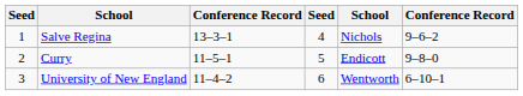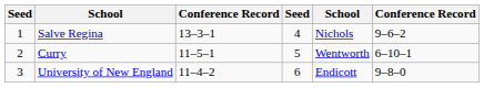 <table class="wikitable">
 <tr>
 <th>Seed</th>
 <th>School</th>
 <th>Conference Record</th>
 <th>Seed</th>
 <th>School</th>
 <th>Conference Record</th>
 </tr>
 <tr>
 <td align=center>1</td>
 <td><a href='#'>Salve Regina</a></td>
 <td>13–3–1</td>
 <td align=center>4</td>
 <td><a href='#'>Nichols</a></td>
 <td>9–6–2</td>
 </tr>
 <tr>
 <td align=center>2</td>
 <td><a href='#'>Curry</a></td>
 <td>11–5–1</td>
 <td align=center>5</td>
-<td><a href='#'>Endicott</a></td>
-<td>9–8–0</td>
+<td><a href='#'>Wentworth</a></td>
+<td>6–10–1</td>
 </tr>
 <tr>
 <td align=center>3</td>
 <td><a href='#'>University of New England</a></td>
 <td>11–4–2</td>
 <td align=center>6</td>
-<td><a href='#'>Wentworth</a></td>
-<td>6–10–1</td>
+<td><a href='#'>Endicott</a></td>
+<td>9–8–0</td>
 </tr>
 </table>
